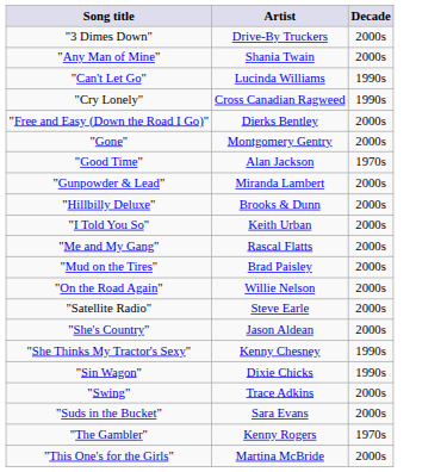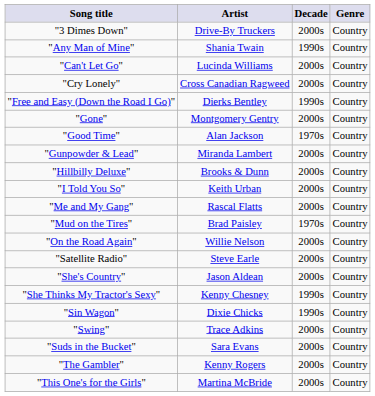 <table class="wikitable sortable" style="font-size:90%; text-align:center; margin: 5px;">
 <tr>
 <th style="background:#dde;">Song title</th>
 <th style="background:#dde;">Artist</th>
 <th style="background:#dde;">Decade</th>
+<th style="background:#dde;">Genre</th>
 </tr>
 <tr>
 <td>"3 Dimes Down"</td>
 <td><a href='#'>Drive-By Truckers</a></td>
 <td>2000s</td>
+<td>Country</td>
 </tr>
 <tr>
 <td>"<a href='#'>Any Man of Mine</a>"</td>
 <td><a href='#'>Shania Twain</a></td>
-<td>2000s</td>
+<td>1990s</td>
+<td>Country</td>
 </tr>
 <tr>
 <td>"<a href='#'>Can't Let Go</a>"</td>
 <td><a href='#'>Lucinda Williams</a></td>
-<td>1990s</td>
+<td>2000s</td>
+<td>Country</td>
 </tr>
 <tr>
 <td>"Cry Lonely"</td>
 <td><a href='#'>Cross Canadian Ragweed</a></td>
-<td>1990s</td>
+<td>2000s</td>
+<td>Country</td>
 </tr>
 <tr>
 <td>"<a href='#'>Free and Easy (Down the Road I Go)</a>"</td>
 <td><a href='#'>Dierks Bentley</a></td>
-<td>2000s</td>
+<td>1990s</td>
+<td>Country</td>
 </tr>
 <tr>
 <td>"<a href='#'>Gone</a>"</td>
 <td><a href='#'>Montgomery Gentry</a></td>
 <td>2000s</td>
+<td>Country</td>
 </tr>
 <tr>
 <td>"<a href='#'>Good Time</a>"</td>
 <td><a href='#'>Alan Jackson</a></td>
 <td>1970s</td>
+<td>Country</td>
 </tr>
 <tr>
 <td>"<a href='#'>Gunpowder & Lead</a>"</td>
 <td><a href='#'>Miranda Lambert</a></td>
 <td>2000s</td>
+<td>Country</td>
 </tr>
 <tr>
 <td>"<a href='#'>Hillbilly Deluxe</a>"</td>
 <td><a href='#'>Brooks & Dunn</a></td>
 <td>2000s</td>
+<td>Country</td>
 </tr>
 <tr>
 <td>"<a href='#'>I Told You So</a>"</td>
 <td><a href='#'>Keith Urban</a></td>
 <td>2000s</td>
+<td>Country</td>
 </tr>
 <tr>
 <td>"<a href='#'>Me and My Gang</a>"</td>
 <td><a href='#'>Rascal Flatts</a></td>
 <td>2000s</td>
+<td>Country</td>
 </tr>
 <tr>
 <td>"<a href='#'>Mud on the Tires</a>"</td>
 <td><a href='#'>Brad Paisley</a></td>
-<td>2000s</td>
+<td>1970s</td>
+<td>Country</td>
 </tr>
 <tr>
 <td>"<a href='#'>On the Road Again</a>"</td>
 <td><a href='#'>Willie Nelson</a></td>
 <td>2000s</td>
+<td>Country</td>
 </tr>
 <tr>
 <td>"Satellite Radio"</td>
 <td><a href='#'>Steve Earle</a></td>
 <td>2000s</td>
+<td>Country</td>
 </tr>
 <tr>
 <td>"<a href='#'>She's Country</a>"</td>
 <td><a href='#'>Jason Aldean</a></td>
 <td>2000s</td>
+<td>Country</td>
 </tr>
 <tr>
 <td>"<a href='#'>She Thinks My Tractor's Sexy</a>"</td>
 <td><a href='#'>Kenny Chesney</a></td>
 <td>1990s</td>
+<td>Country</td>
 </tr>
 <tr>
 <td>"<a href='#'>Sin Wagon</a>"</td>
 <td><a href='#'>Dixie Chicks</a></td>
 <td>1990s</td>
+<td>Country</td>
 </tr>
 <tr>
 <td>"<a href='#'>Swing</a>"</td>
 <td><a href='#'>Trace Adkins</a></td>
 <td>2000s</td>
+<td>Country</td>
 </tr>
 <tr>
 <td>"<a href='#'>Suds in the Bucket</a>"</td>
 <td><a href='#'>Sara Evans</a></td>
 <td>2000s</td>
+<td>Country</td>
 </tr>
 <tr>
 <td>"<a href='#'>The Gambler</a>"</td>
 <td><a href='#'>Kenny Rogers</a></td>
-<td>1970s</td>
+<td>2000s</td>
+<td>Country</td>
 </tr>
 <tr>
 <td>"<a href='#'>This One's for the Girls</a>"</td>
 <td><a href='#'>Martina McBride</a></td>
 <td>2000s</td>
+<td>Country</td>
 </tr>
 </table>
